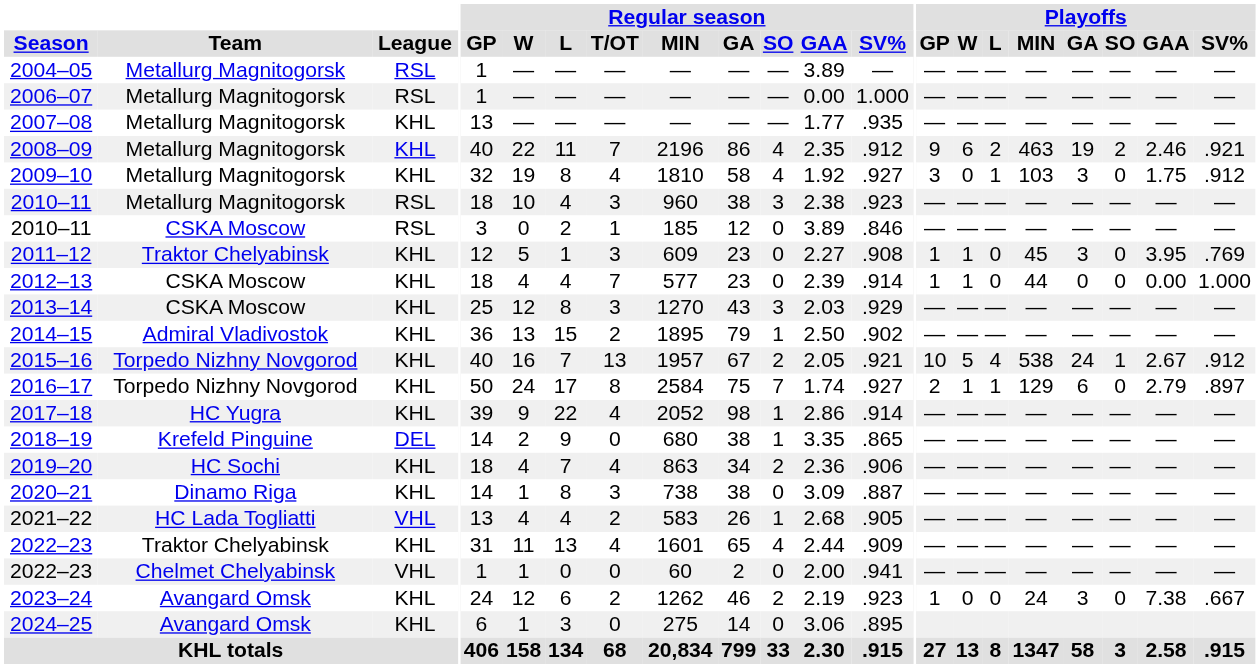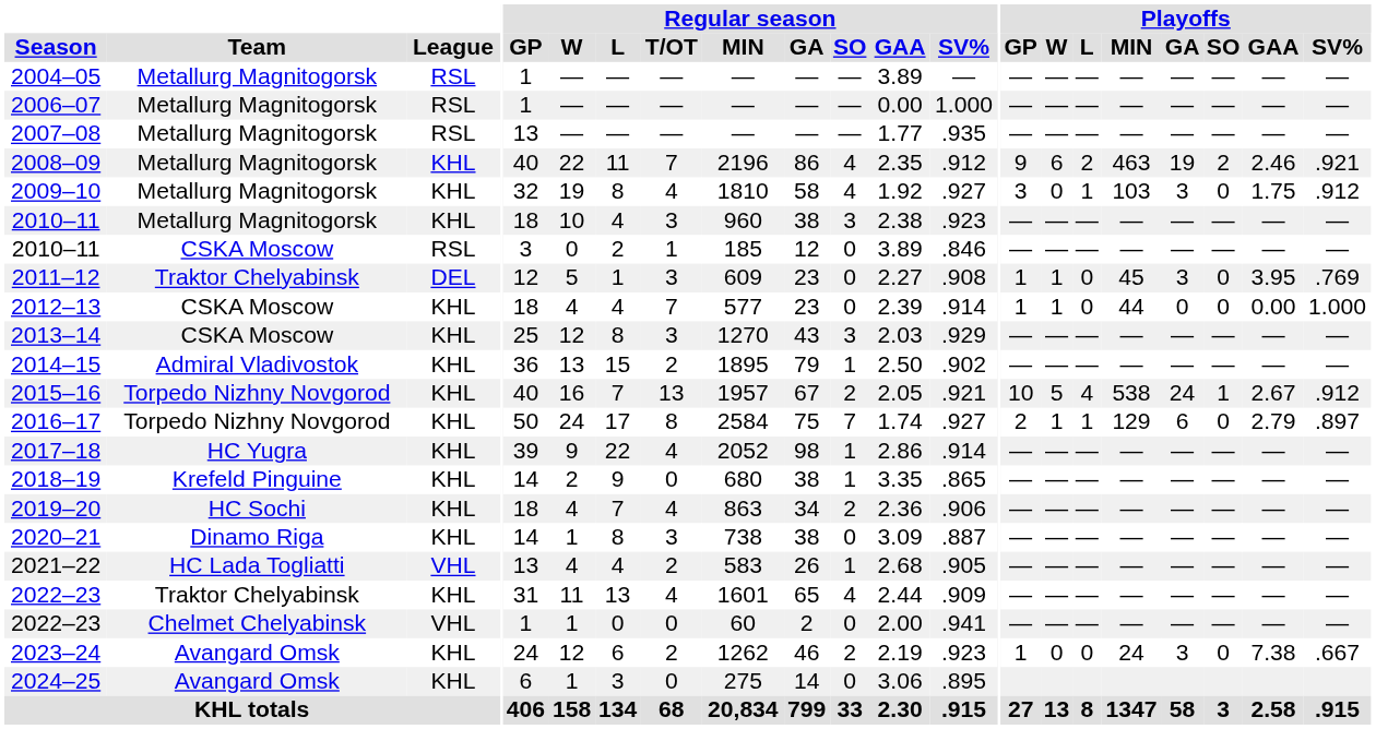 <table border="0" cellpadding="1" cellspacing="0" style="text-align:center; width:75%">
 <tr ALIGN="center" bgcolor="#e0e0e0">
 <th align="center" colspan="3" bgcolor="#ffffff"></th>
 <th rowspan="101" align="center" bgcolor="#ffffff"></th>
 <th align="center" colspan="9" bgcolor="#e0e0e0"><a href='#'>Regular season</a></th>
 <th rowspan="101" align="center" bgcolor="#ffffff"></th>
 <th align="center" colspan="8" bgcolor="#e0e0e0"><a href='#'>Playoffs</a></th>
 </tr>
 <tr ALIGN="center" bgcolor="#e0e0e0">
 <th><a href='#'>Season</a></th>
 <th>Team</th>
 <th>League</th>
 <th>GP</th>
 <th>W</th>
 <th>L</th>
 <th>T/OT</th>
 <th>MIN</th>
 <th>GA</th>
 <th><a href='#'>SO</a></th>
 <th><a href='#'>GAA</a></th>
 <th><a href='#'>SV%</a></th>
 <th>GP</th>
 <th>W</th>
 <th>L</th>
 <th>MIN</th>
 <th>GA</th>
 <th>SO</th>
 <th>GAA</th>
 <th>SV%</th>
 </tr>
 <tr ALIGN="center">
 <td><a href='#'>2004–05</a></td>
 <td><a href='#'>Metallurg Magnitogorsk</a></td>
 <td><a href='#'>RSL</a></td>
 <td>1</td>
 <td>—</td>
 <td>—</td>
 <td>—</td>
 <td>—</td>
 <td>—</td>
 <td>—</td>
 <td>3.89</td>
 <td>—</td>
 <td>—</td>
 <td>—</td>
 <td>—</td>
 <td>—</td>
 <td>—</td>
 <td>—</td>
 <td>—</td>
 <td>—</td>
 </tr>
 <tr ALIGN="center" bgcolor="#f0f0f0">
 <td><a href='#'>2006–07</a></td>
 <td>Metallurg Magnitogorsk</td>
 <td>RSL</td>
 <td>1</td>
 <td>—</td>
 <td>—</td>
 <td>—</td>
 <td>—</td>
 <td>—</td>
 <td>—</td>
 <td>0.00</td>
 <td>1.000</td>
 <td>—</td>
 <td>—</td>
 <td>—</td>
 <td>—</td>
 <td>—</td>
 <td>—</td>
 <td>—</td>
 <td>—</td>
 </tr>
 <tr ALIGN="center">
 <td><a href='#'>2007–08</a></td>
 <td>Metallurg Magnitogorsk</td>
-<td>KHL</td>
+<td>RSL</td>
 <td>13</td>
 <td>—</td>
 <td>—</td>
 <td>—</td>
 <td>—</td>
 <td>—</td>
 <td>—</td>
 <td>1.77</td>
 <td>.935</td>
 <td>—</td>
 <td>—</td>
 <td>—</td>
 <td>—</td>
 <td>—</td>
 <td>—</td>
 <td>—</td>
 <td>—</td>
 </tr>
 <tr ALIGN="center" bgcolor="#f0f0f0">
 <td><a href='#'>2008–09</a></td>
 <td>Metallurg Magnitogorsk</td>
 <td><a href='#'>KHL</a></td>
 <td>40</td>
 <td>22</td>
 <td>11</td>
 <td>7</td>
 <td>2196</td>
 <td>86</td>
 <td>4</td>
 <td>2.35</td>
 <td>.912</td>
 <td>9</td>
 <td>6</td>
 <td>2</td>
 <td>463</td>
 <td>19</td>
 <td>2</td>
 <td>2.46</td>
 <td>.921</td>
 </tr>
 <tr ALIGN="center">
 <td><a href='#'>2009–10</a></td>
 <td>Metallurg Magnitogorsk</td>
 <td>KHL</td>
 <td>32</td>
 <td>19</td>
 <td>8</td>
 <td>4</td>
 <td>1810</td>
 <td>58</td>
 <td>4</td>
 <td>1.92</td>
 <td>.927</td>
 <td>3</td>
 <td>0</td>
 <td>1</td>
 <td>103</td>
 <td>3</td>
 <td>0</td>
 <td>1.75</td>
 <td>.912</td>
 </tr>
 <tr ALIGN="center" bgcolor="#f0f0f0">
 <td><a href='#'>2010–11</a></td>
 <td>Metallurg Magnitogorsk</td>
-<td>RSL</td>
+<td>KHL</td>
 <td>18</td>
 <td>10</td>
 <td>4</td>
 <td>3</td>
 <td>960</td>
 <td>38</td>
 <td>3</td>
 <td>2.38</td>
 <td>.923</td>
 <td>—</td>
 <td>—</td>
 <td>—</td>
 <td>—</td>
 <td>—</td>
 <td>—</td>
 <td>—</td>
 <td>—</td>
 </tr>
 <tr ALIGN="center">
 <td>2010–11</td>
 <td><a href='#'>CSKA Moscow</a></td>
 <td>RSL</td>
 <td>3</td>
 <td>0</td>
 <td>2</td>
 <td>1</td>
 <td>185</td>
 <td>12</td>
 <td>0</td>
 <td>3.89</td>
 <td>.846</td>
 <td>—</td>
 <td>—</td>
 <td>—</td>
 <td>—</td>
 <td>—</td>
 <td>—</td>
 <td>—</td>
 <td>—</td>
 </tr>
 <tr ALIGN="center" bgcolor="#f0f0f0">
 <td><a href='#'>2011–12</a></td>
 <td><a href='#'>Traktor Chelyabinsk</a></td>
-<td>KHL</td>
+<td><a href='#'>DEL</a></td>
 <td>12</td>
 <td>5</td>
 <td>1</td>
 <td>3</td>
 <td>609</td>
 <td>23</td>
 <td>0</td>
 <td>2.27</td>
 <td>.908</td>
 <td>1</td>
 <td>1</td>
 <td>0</td>
 <td>45</td>
 <td>3</td>
 <td>0</td>
 <td>3.95</td>
 <td>.769</td>
 </tr>
 <tr ALIGN="center">
 <td><a href='#'>2012–13</a></td>
 <td>CSKA Moscow</td>
 <td>KHL</td>
 <td>18</td>
 <td>4</td>
 <td>4</td>
 <td>7</td>
 <td>577</td>
 <td>23</td>
 <td>0</td>
 <td>2.39</td>
 <td>.914</td>
 <td>1</td>
 <td>1</td>
 <td>0</td>
 <td>44</td>
 <td>0</td>
 <td>0</td>
 <td>0.00</td>
 <td>1.000</td>
 </tr>
 <tr ALIGN="center" bgcolor="#f0f0f0">
 <td><a href='#'>2013–14</a></td>
 <td>CSKA Moscow</td>
 <td>KHL</td>
 <td>25</td>
 <td>12</td>
 <td>8</td>
 <td>3</td>
 <td>1270</td>
 <td>43</td>
 <td>3</td>
 <td>2.03</td>
 <td>.929</td>
 <td>—</td>
 <td>—</td>
 <td>—</td>
 <td>—</td>
 <td>—</td>
 <td>—</td>
 <td>—</td>
 <td>—</td>
 </tr>
 <tr ALIGN="center">
 <td><a href='#'>2014–15</a></td>
 <td><a href='#'>Admiral Vladivostok</a></td>
 <td>KHL</td>
 <td>36</td>
 <td>13</td>
 <td>15</td>
 <td>2</td>
 <td>1895</td>
 <td>79</td>
 <td>1</td>
 <td>2.50</td>
 <td>.902</td>
 <td>—</td>
 <td>—</td>
 <td>—</td>
 <td>—</td>
 <td>—</td>
 <td>—</td>
 <td>—</td>
 <td>—</td>
 </tr>
 <tr ALIGN="center" bgcolor="#f0f0f0">
 <td><a href='#'>2015–16</a></td>
 <td><a href='#'>Torpedo Nizhny Novgorod</a></td>
 <td>KHL</td>
 <td>40</td>
 <td>16</td>
 <td>7</td>
 <td>13</td>
 <td>1957</td>
 <td>67</td>
 <td>2</td>
 <td>2.05</td>
 <td>.921</td>
 <td>10</td>
 <td>5</td>
 <td>4</td>
 <td>538</td>
 <td>24</td>
 <td>1</td>
 <td>2.67</td>
 <td>.912</td>
 </tr>
 <tr ALIGN="center">
 <td><a href='#'>2016–17</a></td>
 <td>Torpedo Nizhny Novgorod</td>
 <td>KHL</td>
 <td>50</td>
 <td>24</td>
 <td>17</td>
 <td>8</td>
 <td>2584</td>
 <td>75</td>
 <td>7</td>
 <td>1.74</td>
 <td>.927</td>
 <td>2</td>
 <td>1</td>
 <td>1</td>
 <td>129</td>
 <td>6</td>
 <td>0</td>
 <td>2.79</td>
 <td>.897</td>
 </tr>
 <tr ALIGN="center" bgcolor="#f0f0f0">
 <td><a href='#'>2017–18</a></td>
 <td><a href='#'>HC Yugra</a></td>
 <td>KHL</td>
 <td>39</td>
 <td>9</td>
 <td>22</td>
 <td>4</td>
 <td>2052</td>
 <td>98</td>
 <td>1</td>
 <td>2.86</td>
 <td>.914</td>
 <td>—</td>
 <td>—</td>
 <td>—</td>
 <td>—</td>
 <td>—</td>
 <td>—</td>
 <td>—</td>
 <td>—</td>
 </tr>
 <tr ALIGN="center">
 <td><a href='#'>2018–19</a></td>
 <td><a href='#'>Krefeld Pinguine</a></td>
-<td><a href='#'>DEL</a></td>
+<td>KHL</td>
 <td>14</td>
 <td>2</td>
 <td>9</td>
 <td>0</td>
 <td>680</td>
 <td>38</td>
 <td>1</td>
 <td>3.35</td>
 <td>.865</td>
 <td>—</td>
 <td>—</td>
 <td>—</td>
 <td>—</td>
 <td>—</td>
 <td>—</td>
 <td>—</td>
 <td>—</td>
 </tr>
 <tr ALIGN="center" bgcolor="#f0f0f0">
 <td><a href='#'>2019–20</a></td>
 <td><a href='#'>HC Sochi</a></td>
 <td>KHL</td>
 <td>18</td>
 <td>4</td>
 <td>7</td>
 <td>4</td>
 <td>863</td>
 <td>34</td>
 <td>2</td>
 <td>2.36</td>
 <td>.906</td>
 <td>—</td>
 <td>—</td>
 <td>—</td>
 <td>—</td>
 <td>—</td>
 <td>—</td>
 <td>—</td>
 <td>—</td>
 </tr>
 <tr ALIGN="center">
 <td><a href='#'>2020–21</a></td>
 <td><a href='#'>Dinamo Riga</a></td>
 <td>KHL</td>
 <td>14</td>
 <td>1</td>
 <td>8</td>
 <td>3</td>
 <td>738</td>
 <td>38</td>
 <td>0</td>
 <td>3.09</td>
 <td>.887</td>
 <td>—</td>
 <td>—</td>
 <td>—</td>
 <td>—</td>
 <td>—</td>
 <td>—</td>
 <td>—</td>
 <td>—</td>
 </tr>
 <tr ALIGN="center" bgcolor="#f0f0f0">
 <td>2021–22</td>
 <td><a href='#'>HC Lada Togliatti</a></td>
 <td><a href='#'>VHL</a></td>
 <td>13</td>
 <td>4</td>
 <td>4</td>
 <td>2</td>
 <td>583</td>
 <td>26</td>
 <td>1</td>
 <td>2.68</td>
 <td>.905</td>
 <td>—</td>
 <td>—</td>
 <td>—</td>
 <td>—</td>
 <td>—</td>
 <td>—</td>
 <td>—</td>
 <td>—</td>
 </tr>
 <tr ALIGN="center">
 <td><a href='#'>2022–23</a></td>
 <td>Traktor Chelyabinsk</td>
 <td>KHL</td>
 <td>31</td>
 <td>11</td>
 <td>13</td>
 <td>4</td>
 <td>1601</td>
 <td>65</td>
 <td>4</td>
 <td>2.44</td>
 <td>.909</td>
 <td>—</td>
 <td>—</td>
 <td>—</td>
 <td>—</td>
 <td>—</td>
 <td>—</td>
 <td>—</td>
 <td>—</td>
 </tr>
 <tr ALIGN="center" bgcolor="#f0f0f0">
 <td>2022–23</td>
 <td><a href='#'>Chelmet Chelyabinsk</a></td>
 <td>VHL</td>
 <td>1</td>
 <td>1</td>
 <td>0</td>
 <td>0</td>
 <td>60</td>
 <td>2</td>
 <td>0</td>
 <td>2.00</td>
 <td>.941</td>
 <td>—</td>
 <td>—</td>
 <td>—</td>
 <td>—</td>
 <td>—</td>
 <td>—</td>
 <td>—</td>
 <td>—</td>
 </tr>
 <tr>
 <td><a href='#'>2023–24</a></td>
 <td><a href='#'>Avangard Omsk</a></td>
 <td>KHL</td>
 <td>24</td>
 <td>12</td>
 <td>6</td>
 <td>2</td>
 <td>1262</td>
 <td>46</td>
 <td>2</td>
 <td>2.19</td>
 <td>.923</td>
 <td>1</td>
 <td>0</td>
 <td>0</td>
 <td>24</td>
 <td>3</td>
 <td>0</td>
 <td>7.38</td>
 <td>.667</td>
 </tr>
 <tr bgcolor="#f0f0f0">
 <td><a href='#'>2024–25</a></td>
 <td><a href='#'>Avangard Omsk</a></td>
 <td>KHL</td>
 <td>6</td>
 <td>1</td>
 <td>3</td>
 <td>0</td>
 <td>275</td>
 <td>14</td>
 <td>0</td>
 <td>3.06</td>
 <td>.895</td>
 <td></td>
 <th></th>
 <td></td>
 <th></th>
 <td></td>
 <td></td>
 <td></td>
 <td></td>
 </tr>
 <tr align="center" bgcolor="#e0e0e0">
 <th colspan="3" align="center">KHL totals</th>
 <th>406</th>
 <th>158</th>
 <th>134</th>
 <th>68</th>
 <th>20,834</th>
 <th>799</th>
 <th>33</th>
 <th>2.30</th>
 <th>.915</th>
 <th>27</th>
 <th>13</th>
 <th>8</th>
 <th>1347</th>
 <th>58</th>
 <th>3</th>
 <th>2.58</th>
 <th>.915</th>
 </tr>
 </table>
